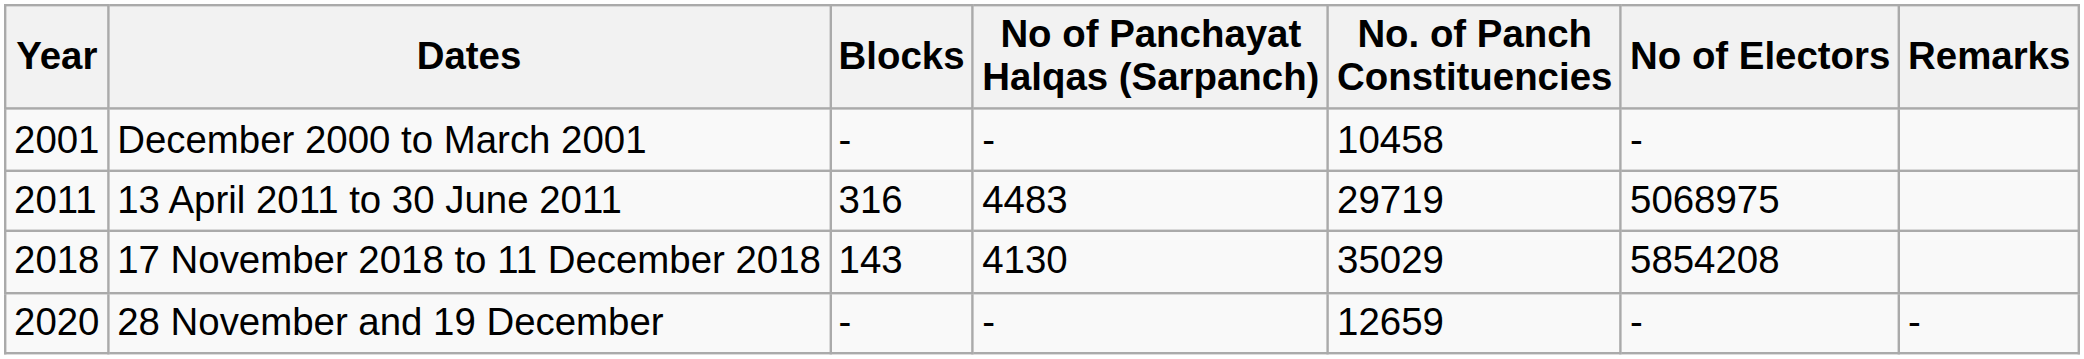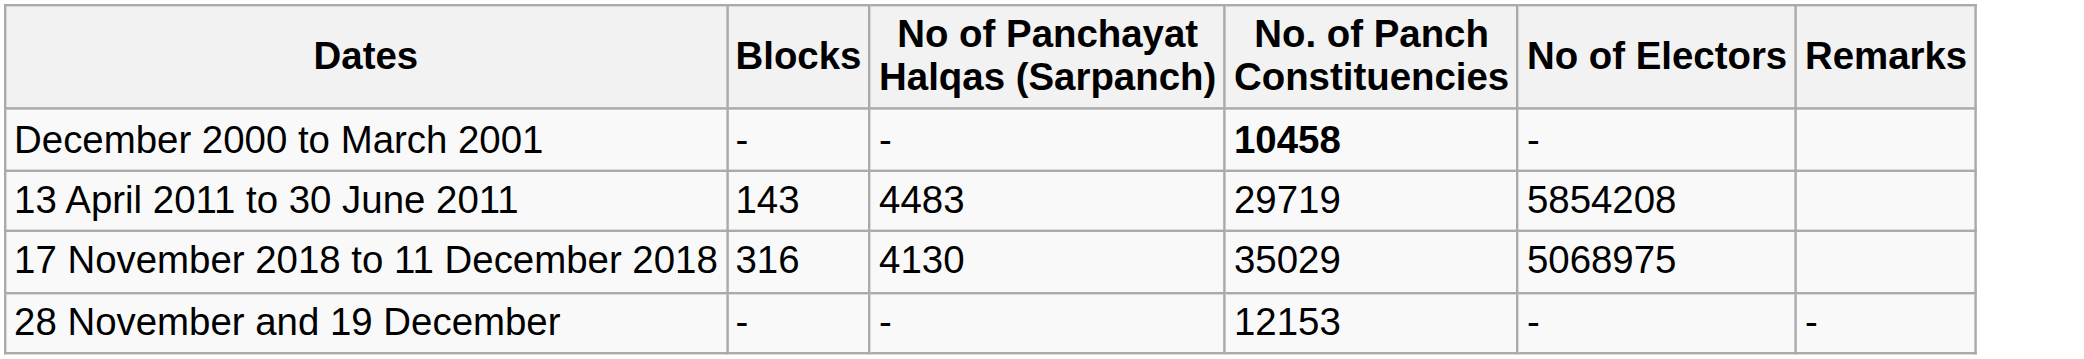 <table class="wikitable">
 <tr>
-<th>Year</th>
 <th>Dates</th>
 <th>Blocks</th>
 <th>No of Panchayat<br>Halqas (Sarpanch)</th>
 <th>No. of Panch<br>Constituencies</th>
 <th>No of Electors</th>
 <th>Remarks</th>
 </tr>
 <tr>
-<td>2001</td>
 <td>December 2000 to March 2001</td>
 <td>-</td>
 <td>-</td>
-<td>10458</td>
+<td><strong>10458</strong></td>
 <td>-</td>
 <td></td>
 </tr>
 <tr>
-<td>2011</td>
 <td>13 April 2011 to 30 June 2011</td>
-<td>316</td>
+<td>143</td>
 <td>4483</td>
 <td>29719</td>
+<td>5854208</td>
+<td></td>
+</tr>
+<tr>
+<td>17 November 2018 to 11 December 2018</td>
+<td>316</td>
+<td>4130</td>
+<td>35029</td>
 <td>5068975</td>
 <td></td>
 </tr>
 <tr>
-<td>2018</td>
-<td>17 November 2018 to 11 December 2018</td>
-<td>143</td>
-<td>4130</td>
-<td>35029</td>
-<td>5854208</td>
-<td></td>
-</tr>
-<tr>
-<td>2020</td>
 <td>28 November and 19 December</td>
 <td>-</td>
 <td>-</td>
-<td>12659</td>
+<td>12153</td>
 <td>-</td>
 <td>-</td>
 </tr>
 </table>
